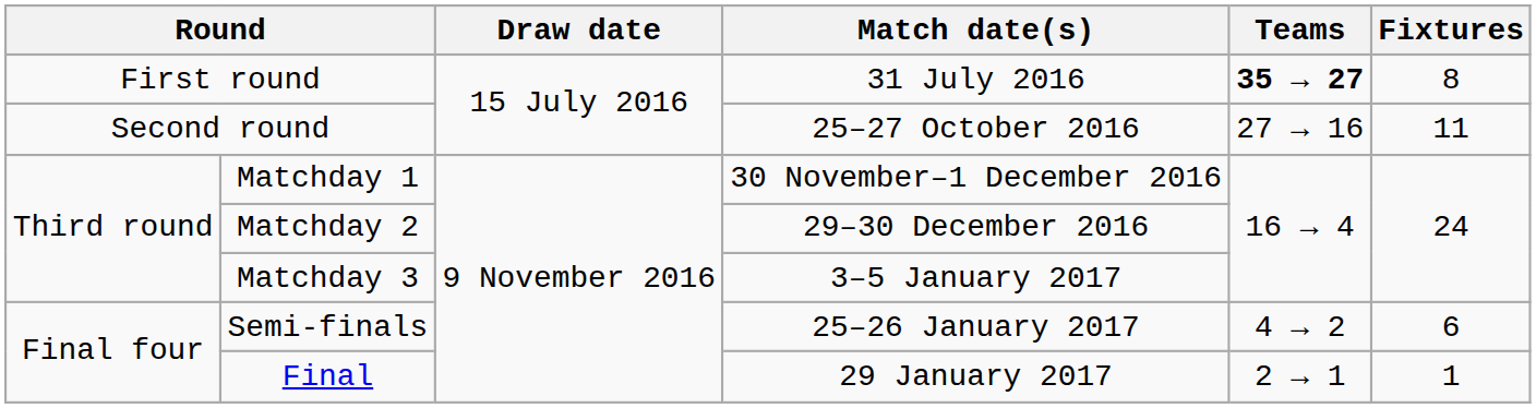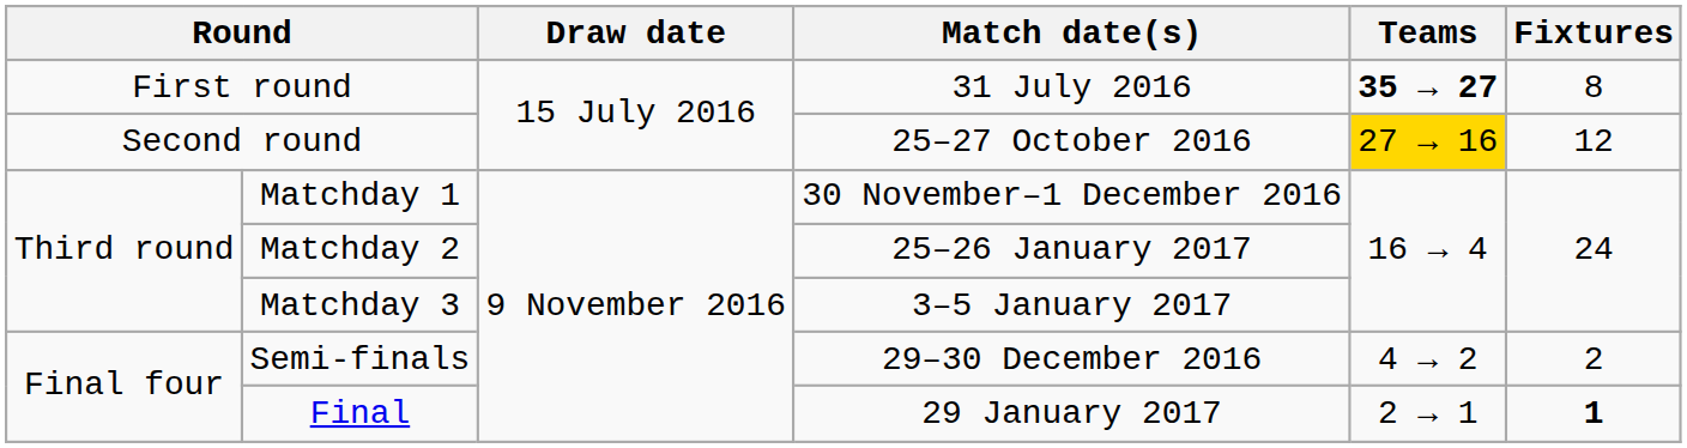 <table class="wikitable" style="text-align:center;">
 <tr>
 <th colspan=2>Round</th>
 <th>Draw date</th>
 <th>Match date(s)</th>
 <th>Teams</th>
 <th>Fixtures</th>
 </tr>
 <tr>
 <td colspan=2>First round</td>
 <td rowspan=2>15 July 2016</td>
 <td>31 July 2016</td>
 <td><strong>35 → 27</strong></td>
 <td>8</td>
 </tr>
 <tr>
 <td colspan=2>Second round</td>
 <td>25–27 October 2016</td>
-<td>27 → 16</td>
-<td>11</td>
+<td style="background: gold;">27 → 16</td>
+<td>12</td>
 </tr>
 <tr>
 <td rowspan=3>Third round</td>
 <td>Matchday 1</td>
 <td rowspan=5>9 November 2016</td>
 <td>30 November–1 December 2016</td>
 <td rowspan=3>16 → 4</td>
 <td rowspan=3>24</td>
 </tr>
 <tr>
 <td>Matchday 2</td>
-<td>29–30 December 2016</td>
+<td>25–26 January 2017</td>
 </tr>
 <tr>
 <td>Matchday 3</td>
 <td>3–5 January 2017</td>
 </tr>
 <tr>
 <td rowspan=2>Final four</td>
 <td>Semi-finals</td>
-<td>25–26 January 2017</td>
+<td>29–30 December 2016</td>
 <td>4 → 2</td>
-<td>6</td>
+<td>2</td>
 </tr>
 <tr>
 <td><a href='#'>Final</a></td>
 <td>29 January 2017</td>
 <td>2 → 1</td>
-<td>1</td>
+<td><strong>1</strong></td>
 </tr>
 </table>
